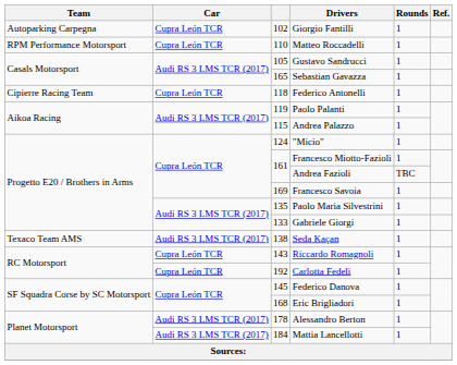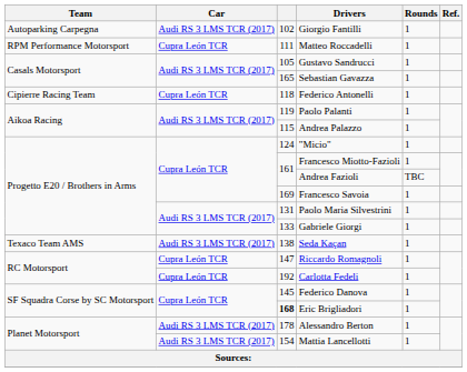 <table class="wikitable" style="font-size: 85%;">
 <tr>
 <th>Team</th>
 <th>Car</th>
 <th></th>
 <th>Drivers</th>
 <th>Rounds</th>
 <th>Ref.</th>
 </tr>
 <tr>
 <td rowspan="1"> Autoparking Carpegna</td>
-<td rowspan="1"><a href='#'>Cupra León TCR</a></td>
+<td><a href='#'>Audi RS 3 LMS TCR (2017)</a></td>
 <td align="center">102</td>
 <td> Giorgio Fantilli</td>
 <td>1</td>
 <td></td>
 </tr>
 <tr>
 <td> RPM Performance Motorsport</td>
 <td><a href='#'>Cupra León TCR</a></td>
-<td align="center">110</td>
+<td align="center">111</td>
 <td> Matteo Roccadelli</td>
 <td>1</td>
 <td></td>
 </tr>
 <tr>
 <td rowspan="2"> Casals Motorsport</td>
 <td rowspan="2"><a href='#'>Audi RS 3 LMS TCR (2017)</a></td>
 <td align="center">105</td>
 <td> Gustavo Sandrucci</td>
 <td>1</td>
 <td></td>
 </tr>
 <tr>
 <td align="center">165</td>
 <td> Sebastian Gavazza</td>
 <td>1</td>
 <td></td>
 </tr>
 <tr>
 <td rowspan="1"> Cipierre Racing Team</td>
 <td rowspan="1"><a href='#'>Cupra León TCR</a></td>
 <td align="center">118</td>
 <td> Federico Antonelli</td>
 <td>1</td>
 <td></td>
 </tr>
 <tr>
 <td rowspan="2"> Aikoa Racing</td>
 <td rowspan="2"><a href='#'>Audi RS 3 LMS TCR (2017)</a></td>
 <td align="center">119</td>
 <td> Paolo Palanti</td>
 <td>1</td>
 <td rowspan="2"></td>
 </tr>
 <tr>
 <td align="center">115</td>
 <td> Andrea Palazzo</td>
 <td>1</td>
 </tr>
 <tr>
 <td rowspan="6"> Progetto E20 / Brothers in Arms</td>
 <td rowspan="4"><a href='#'>Cupra León TCR</a></td>
 <td align="center">124</td>
 <td> "Micio"</td>
 <td>1</td>
 <td></td>
 </tr>
 <tr>
 <td rowspan="2" align="center">161</td>
 <td> Francesco Miotto-Fazioli</td>
 <td>1</td>
 <td rowspan="2"></td>
 </tr>
 <tr>
 <td> Andrea Fazioli</td>
 <td>TBC</td>
 </tr>
 <tr>
 <td align="center">169</td>
 <td> Francesco Savoia</td>
 <td>1</td>
 <td></td>
 </tr>
 <tr>
 <td rowspan="2"><a href='#'>Audi RS 3 LMS TCR (2017)</a></td>
-<td align="center">135</td>
+<td align="center">131</td>
 <td> Paolo Maria Silvestrini</td>
 <td>1</td>
 <td></td>
 </tr>
 <tr>
 <td align="center">133</td>
 <td> Gabriele Giorgi</td>
 <td>1</td>
 <td></td>
 </tr>
 <tr>
 <td> Texaco Team AMS</td>
 <td><a href='#'>Audi RS 3 LMS TCR (2017)</a></td>
 <td align="center">138</td>
 <td> <a href='#'>Seda Kaçan</a></td>
 <td>1</td>
 <td></td>
 </tr>
 <tr>
 <td rowspan="2"> RC Motorsport</td>
 <td><a href='#'>Cupra León TCR</a></td>
-<td align="center">143</td>
+<td align="center">147</td>
 <td> <a href='#'>Riccardo Romagnoli</a></td>
 <td>1</td>
 <td rowspan="2"></td>
 </tr>
 <tr>
 <td><a href='#'>Cupra León TCR</a></td>
 <td align="center">192</td>
 <td> <a href='#'>Carlotta Fedeli</a></td>
 <td>1</td>
 </tr>
 <tr>
 <td rowspan="2"> SF Squadra Corse by SC Motorsport</td>
 <td rowspan="2"><a href='#'>Cupra León TCR</a></td>
 <td align="center">145</td>
 <td> Federico Danova</td>
 <td>1</td>
 <td rowspan="2"></td>
 </tr>
 <tr>
-<td align="center">168</td>
+<td align="center"><strong>168</strong></td>
 <td> Eric Brigliadori</td>
 <td>1</td>
 </tr>
 <tr>
 <td rowspan="2"> Planet Motorsport</td>
 <td><a href='#'>Audi RS 3 LMS TCR (2017)</a></td>
 <td align="center">178</td>
 <td> Alessandro Berton</td>
 <td>1</td>
 <td rowspan="2"></td>
 </tr>
 <tr>
 <td><a href='#'>Audi RS 3 LMS TCR (2017)</a></td>
-<td align="center">184</td>
+<td align="center">154</td>
 <td> Mattia Lancellotti</td>
 <td>1</td>
 </tr>
 <tr>
 <th colspan="7">Sources: </th>
 </tr>
 <tr>
 </tr>
 </table>
